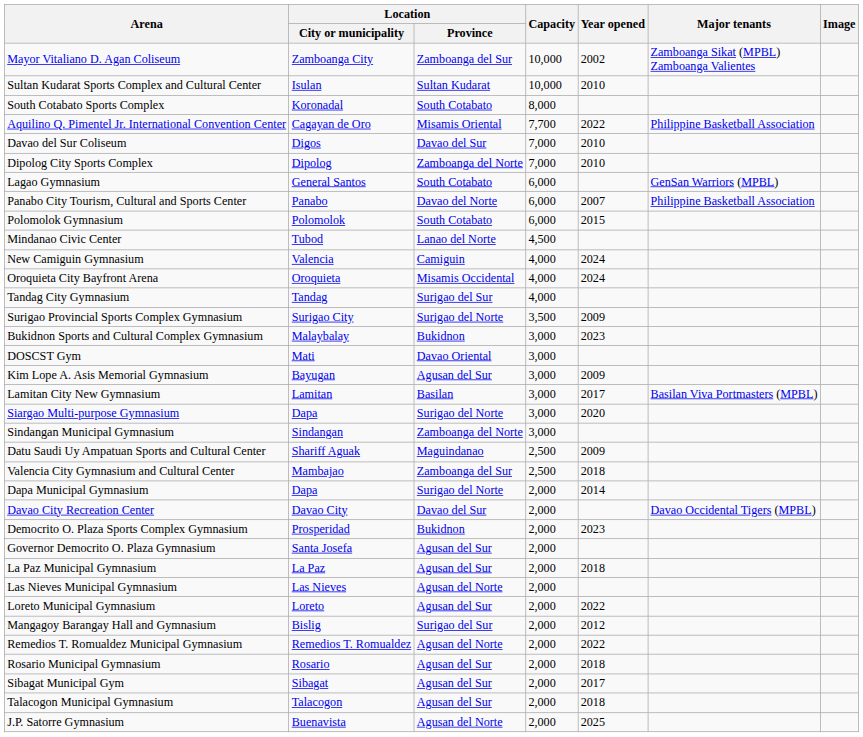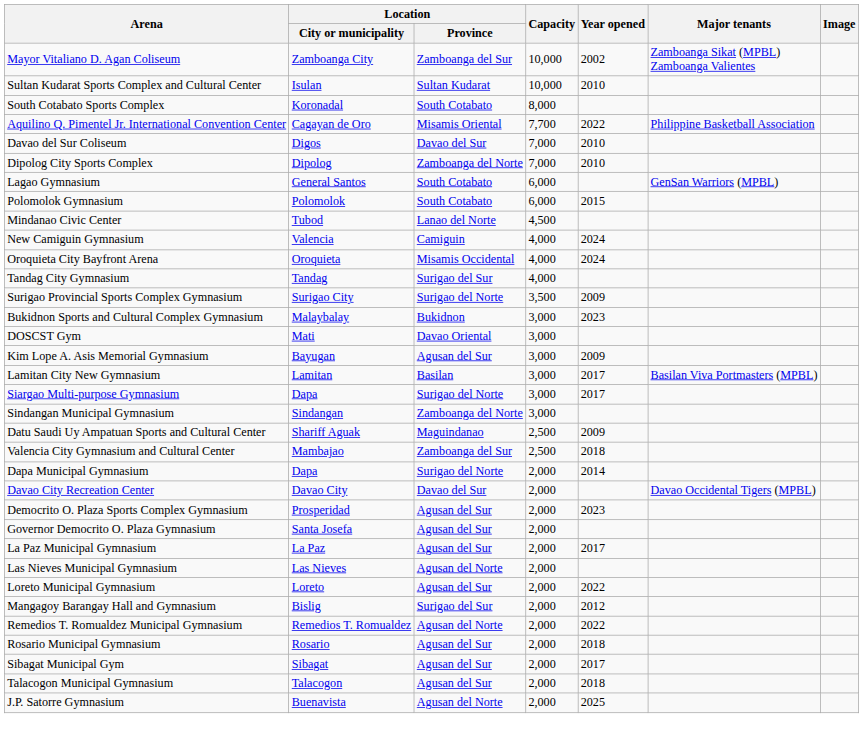 <table class="wikitable sortable">
 <tr>
 <th rowspan=2>Arena</th>
 <th colspan=2>Location</th>
 <th rowspan=2>Capacity</th>
 <th rowspan=2>Year opened</th>
 <th rowspan=2>Major tenants</th>
 <th rowspan=2>Image</th>
 </tr>
 <tr>
 <th>City or municipality</th>
 <th>Province</th>
 </tr>
 <tr>
 <td><a href='#'>Mayor Vitaliano D. Agan Coliseum</a></td>
 <td><a href='#'>Zamboanga City</a></td>
 <td><a href='#'>Zamboanga del Sur</a></td>
 <td>10,000</td>
 <td>2002</td>
 <td><a href='#'>Zamboanga Sikat</a> (<a href='#'>MPBL</a>) <br> <a href='#'>Zamboanga Valientes</a></td>
 <td></td>
 </tr>
 <tr>
 <td>Sultan Kudarat Sports Complex and Cultural Center</td>
 <td><a href='#'>Isulan</a></td>
 <td><a href='#'>Sultan Kudarat</a></td>
 <td>10,000</td>
 <td>2010</td>
 <td></td>
 <td></td>
 </tr>
 <tr>
 <td>South Cotabato Sports Complex</td>
 <td><a href='#'>Koronadal</a></td>
 <td><a href='#'>South Cotabato</a></td>
 <td>8,000</td>
 <td></td>
 <td></td>
 <td></td>
 </tr>
 <tr>
 <td><a href='#'>Aquilino Q. Pimentel Jr. International Convention Center</a></td>
 <td><a href='#'>Cagayan de Oro</a></td>
 <td><a href='#'>Misamis Oriental</a></td>
 <td>7,700</td>
 <td>2022</td>
 <td><a href='#'>Philippine Basketball Association</a></td>
 <td></td>
 </tr>
 <tr>
 <td>Davao del Sur Coliseum</td>
 <td><a href='#'>Digos</a></td>
 <td><a href='#'>Davao del Sur</a></td>
 <td>7,000</td>
 <td>2010</td>
 <td></td>
 <td></td>
 </tr>
 <tr>
 <td>Dipolog City Sports Complex</td>
 <td><a href='#'>Dipolog</a></td>
 <td><a href='#'>Zamboanga del Norte</a></td>
 <td>7,000</td>
 <td>2010</td>
 <td></td>
 <td></td>
 </tr>
 <tr>
 <td>Lagao Gymnasium</td>
 <td><a href='#'>General Santos</a></td>
 <td><a href='#'>South Cotabato</a></td>
 <td>6,000</td>
 <td></td>
 <td><a href='#'>GenSan Warriors</a> (<a href='#'>MPBL</a>)</td>
-</tr>
-<tr>
-<td>Panabo City Tourism, Cultural and Sports Center</td>
-<td><a href='#'>Panabo</a></td>
-<td><a href='#'>Davao del Norte</a></td>
-<td>6,000</td>
-<td>2007</td>
-<td><a href='#'>Philippine Basketball Association</a></td>
-<td></td>
 </tr>
 <tr>
 <td>Polomolok Gymnasium</td>
 <td><a href='#'>Polomolok</a></td>
 <td><a href='#'>South Cotabato</a></td>
 <td>6,000</td>
 <td>2015</td>
 <td></td>
 <td></td>
 </tr>
 <tr>
 <td>Mindanao Civic Center</td>
 <td><a href='#'>Tubod</a></td>
 <td><a href='#'>Lanao del Norte</a></td>
 <td>4,500</td>
 <td></td>
 <td></td>
 <td></td>
 </tr>
 <tr>
 <td>New Camiguin Gymnasium</td>
 <td><a href='#'>Valencia</a></td>
 <td><a href='#'>Camiguin</a></td>
 <td>4,000</td>
 <td>2024</td>
 <td></td>
 <td></td>
 </tr>
 <tr>
 <td>Oroquieta City Bayfront Arena</td>
 <td><a href='#'>Oroquieta</a></td>
 <td><a href='#'>Misamis Occidental</a></td>
 <td>4,000</td>
 <td>2024</td>
 <td></td>
 <td></td>
 </tr>
 <tr>
 <td>Tandag City Gymnasium</td>
 <td><a href='#'>Tandag</a></td>
 <td><a href='#'>Surigao del Sur</a></td>
 <td>4,000</td>
 <td></td>
 <td></td>
 <td></td>
 </tr>
 <tr>
 <td>Surigao Provincial Sports Complex Gymnasium</td>
 <td><a href='#'>Surigao City</a></td>
 <td><a href='#'>Surigao del Norte</a></td>
 <td>3,500</td>
 <td>2009</td>
 <td></td>
 <td></td>
 </tr>
 <tr>
 <td>Bukidnon Sports and Cultural Complex Gymnasium</td>
 <td><a href='#'>Malaybalay</a></td>
 <td><a href='#'>Bukidnon</a></td>
 <td>3,000</td>
 <td>2023</td>
 <td></td>
 <td></td>
 </tr>
 <tr>
 <td>DOSCST Gym</td>
 <td><a href='#'>Mati</a></td>
 <td><a href='#'>Davao Oriental</a></td>
 <td>3,000</td>
 <td></td>
 <td></td>
 <td></td>
 </tr>
 <tr>
 <td>Kim Lope A. Asis Memorial Gymnasium</td>
 <td><a href='#'>Bayugan</a></td>
 <td><a href='#'>Agusan del Sur</a></td>
 <td>3,000</td>
 <td>2009</td>
 <td></td>
 <td></td>
 </tr>
 <tr>
 <td>Lamitan City New Gymnasium</td>
 <td><a href='#'>Lamitan</a></td>
 <td><a href='#'>Basilan</a></td>
 <td>3,000</td>
 <td>2017</td>
 <td><a href='#'>Basilan Viva Portmasters</a> (<a href='#'>MPBL</a>)</td>
 <td></td>
 </tr>
 <tr>
 <td><a href='#'>Siargao Multi-purpose Gymnasium</a></td>
 <td><a href='#'>Dapa</a></td>
 <td><a href='#'>Surigao del Norte</a></td>
 <td>3,000</td>
-<td>2020</td>
+<td>2017</td>
 <td></td>
 </tr>
 <tr>
 <td>Sindangan Municipal Gymnasium</td>
 <td><a href='#'>Sindangan</a></td>
 <td><a href='#'>Zamboanga del Norte</a></td>
 <td>3,000</td>
 <td></td>
 <td></td>
 <td></td>
 </tr>
 <tr>
 <td>Datu Saudi Uy Ampatuan Sports and Cultural Center</td>
 <td><a href='#'>Shariff Aguak</a></td>
 <td><a href='#'>Maguindanao</a></td>
 <td>2,500</td>
 <td>2009</td>
 <td></td>
 <td></td>
 </tr>
 <tr>
 <td>Valencia City Gymnasium and Cultural Center</td>
 <td><a href='#'>Mambajao</a></td>
 <td><a href='#'>Zamboanga del Sur</a></td>
 <td>2,500</td>
 <td>2018</td>
 <td></td>
 <td></td>
 </tr>
 <tr>
 <td>Dapa Municipal Gymnasium</td>
 <td><a href='#'>Dapa</a></td>
 <td><a href='#'>Surigao del Norte</a></td>
 <td>2,000</td>
 <td>2014</td>
 <td></td>
 <td></td>
 </tr>
 <tr>
 <td><a href='#'>Davao City Recreation Center</a></td>
 <td><a href='#'>Davao City</a></td>
 <td><a href='#'>Davao del Sur</a></td>
 <td>2,000</td>
 <td></td>
 <td><a href='#'>Davao Occidental Tigers</a> (<a href='#'>MPBL</a>)</td>
 <td></td>
 </tr>
 <tr>
 <td>Democrito O. Plaza Sports Complex Gymnasium</td>
 <td><a href='#'>Prosperidad</a></td>
-<td><a href='#'>Bukidnon</a></td>
+<td><a href='#'>Agusan del Sur</a></td>
 <td>2,000</td>
 <td>2023</td>
 <td></td>
 <td></td>
 </tr>
 <tr>
 <td>Governor Democrito O. Plaza Gymnasium</td>
 <td><a href='#'>Santa Josefa</a></td>
 <td><a href='#'>Agusan del Sur</a></td>
 <td>2,000</td>
 <td></td>
 <td></td>
 <td></td>
 </tr>
 <tr>
 <td>La Paz Municipal Gymnasium</td>
 <td><a href='#'>La Paz</a></td>
 <td><a href='#'>Agusan del Sur</a></td>
 <td>2,000</td>
-<td>2018</td>
+<td>2017</td>
 <td></td>
 <td></td>
 </tr>
 <tr>
 <td>Las Nieves Municipal Gymnasium</td>
 <td><a href='#'>Las Nieves</a></td>
 <td><a href='#'>Agusan del Norte</a></td>
 <td>2,000</td>
 <td></td>
 <td></td>
 <td></td>
 </tr>
 <tr>
 <td>Loreto Municipal Gymnasium</td>
 <td><a href='#'>Loreto</a></td>
 <td><a href='#'>Agusan del Sur</a></td>
 <td>2,000</td>
 <td>2022</td>
 <td></td>
 <td></td>
 </tr>
 <tr>
 <td>Mangagoy Barangay Hall and Gymnasium</td>
 <td><a href='#'>Bislig</a></td>
 <td><a href='#'>Surigao del Sur</a></td>
 <td>2,000</td>
 <td>2012</td>
 <td></td>
 <td></td>
 </tr>
 <tr>
 <td>Remedios T. Romualdez Municipal Gymnasium</td>
 <td><a href='#'>Remedios T. Romualdez</a></td>
 <td><a href='#'>Agusan del Norte</a></td>
 <td>2,000</td>
 <td>2022</td>
 <td></td>
 <td></td>
 </tr>
 <tr>
 <td>Rosario Municipal Gymnasium</td>
 <td><a href='#'>Rosario</a></td>
 <td><a href='#'>Agusan del Sur</a></td>
 <td>2,000</td>
 <td>2018</td>
 <td></td>
 <td></td>
 </tr>
 <tr>
 <td>Sibagat Municipal Gym</td>
 <td><a href='#'>Sibagat</a></td>
 <td><a href='#'>Agusan del Sur</a></td>
 <td>2,000</td>
 <td>2017</td>
 <td></td>
 <td></td>
 </tr>
 <tr>
 <td>Talacogon Municipal Gymnasium</td>
 <td><a href='#'>Talacogon</a></td>
 <td><a href='#'>Agusan del Sur</a></td>
 <td>2,000</td>
 <td>2018</td>
 <td></td>
 <td></td>
 </tr>
 <tr>
 <td>J.P. Satorre Gymnasium</td>
 <td><a href='#'>Buenavista</a></td>
 <td><a href='#'>Agusan del Norte</a></td>
 <td>2,000</td>
 <td>2025</td>
 <td></td>
 <td></td>
 </tr>
 </table>
